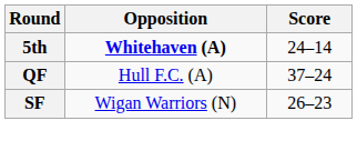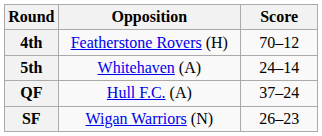 <table class="wikitable plainrowheaders" style="text-align:center;margin:0">
 <tr>
 <th scope="col" style="width:25px">Round</th>
 <th scope="col" style="width:175px">Opposition</th>
 <th scope="col" style="width:70px">Score</th>
 </tr>
 <tr>
+<th scope=row style="text-align:center">4th</th>
+<td> <a href='#'>Featherstone Rovers</a> (H)</td>
+<td>70–12</td>
+</tr>
+<tr>
 <th scope=row style="text-align:center">5th</th>
-<td><strong> <a href='#'>Whitehaven</a> (A)</strong></td>
+<td> <a href='#'>Whitehaven</a> (A)</td>
 <td>24–14</td>
 </tr>
 <tr>
 <th scope=row style="text-align:center">QF</th>
 <td> <a href='#'>Hull F.C.</a> (A)</td>
 <td>37–24</td>
 </tr>
 <tr>
 <th scope=row style="text-align:center">SF</th>
 <td> <a href='#'>Wigan Warriors</a> (N)</td>
 <td>26–23</td>
 </tr>
 </table>
